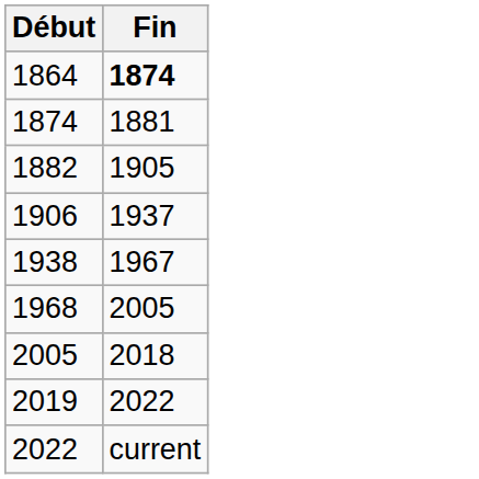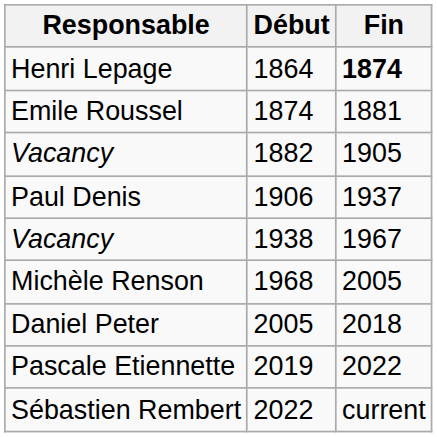 <table class="wikitable mw-collapsible mw-collapsed">
 <tr>
+<th>Responsable</th>
 <th>Début</th>
 <th>Fin</th>
 </tr>
 <tr>
+<td>Henri Lepage</td>
 <td>1864</td>
 <td><strong>1874</strong></td>
 </tr>
 <tr>
+<td>Emile Roussel</td>
 <td>1874</td>
 <td>1881</td>
 </tr>
 <tr>
+<td><em>Vacancy</em></td>
 <td>1882</td>
 <td>1905</td>
 </tr>
 <tr>
+<td>Paul Denis</td>
 <td>1906</td>
 <td>1937</td>
 </tr>
 <tr>
+<td><em>Vacancy</em></td>
 <td>1938</td>
 <td>1967</td>
 </tr>
 <tr>
+<td>Michèle Renson</td>
 <td>1968</td>
 <td>2005</td>
 </tr>
 <tr>
+<td>Daniel Peter</td>
 <td>2005</td>
 <td>2018</td>
 </tr>
 <tr>
+<td>Pascale Etiennette</td>
 <td>2019</td>
 <td>2022</td>
 </tr>
 <tr>
+<td>Sébastien Rembert</td>
 <td>2022</td>
 <td>current</td>
 </tr>
 </table>
